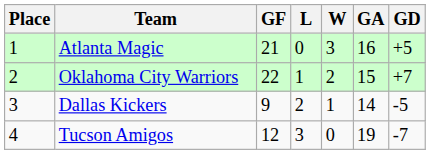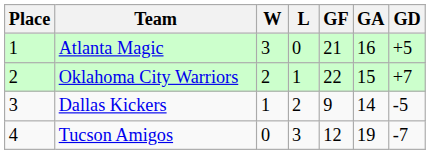 <table class="wikitable">
 <tr>
 <th>Place</th>
 <th width="170">Team</th>
+<th width="20">W</th>
+<th width="20">L</th>
 <th width="20">GF</th>
-<th width="20">L</th>
-<th width="20">W</th>
 <th width="20">GA</th>
 <th width="25">GD</th>
 </tr>
 <tr bgcolor=#ccffcc>
 <td>1</td>
 <td><a href='#'>Atlanta Magic</a></td>
+<td>3</td>
+<td>0</td>
 <td>21</td>
-<td>0</td>
-<td>3</td>
 <td>16</td>
 <td>+5</td>
 </tr>
 <tr bgcolor=#ccffcc>
 <td>2</td>
 <td><a href='#'>Oklahoma City Warriors</a></td>
+<td>2</td>
+<td>1</td>
 <td>22</td>
-<td>1</td>
-<td>2</td>
 <td>15</td>
 <td>+7</td>
 </tr>
 <tr>
 <td>3</td>
 <td><a href='#'>Dallas Kickers</a></td>
+<td>1</td>
+<td>2</td>
 <td>9</td>
-<td>2</td>
-<td>1</td>
 <td>14</td>
 <td>-5</td>
 </tr>
 <tr>
 <td>4</td>
 <td><a href='#'>Tucson Amigos</a></td>
+<td>0</td>
+<td>3</td>
 <td>12</td>
-<td>3</td>
-<td>0</td>
 <td>19</td>
 <td>-7</td>
 </tr>
 </table>
